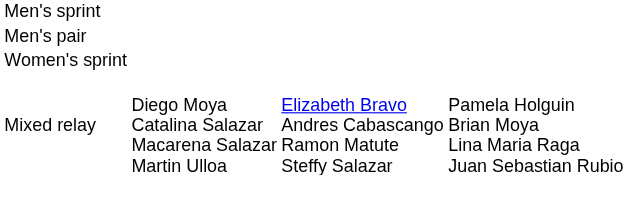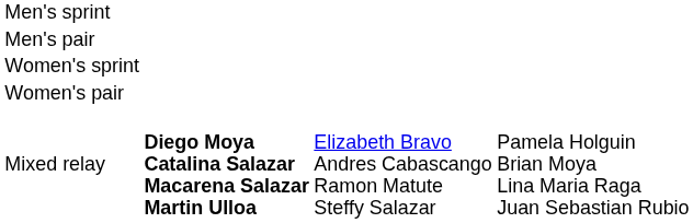 <table>
 <tr>
 <td>Men's sprint</td>
 <td></td>
 <td></td>
 <td></td>
 </tr>
 <tr>
 <td>Men's pair</td>
 <td></td>
 <td></td>
 <td></td>
 </tr>
 <tr>
 <td>Women's sprint</td>
 <td></td>
 <td></td>
 <td></td>
 </tr>
 <tr>
+<td>Women's pair</td>
+<td nowrap></td>
+<td nowrap></td>
+<td nowrap></td>
+</tr>
+<tr>
 <td>Mixed relay</td>
-<td><br>Diego Moya<br>Catalina Salazar<br>Macarena Salazar<br>Martin Ulloa</td>
+<td><strong><br>Diego Moya<br>Catalina Salazar<br>Macarena Salazar<br>Martin Ulloa</strong></td>
 <td><br><a href='#'>Elizabeth Bravo</a><br>Andres Cabascango<br>Ramon Matute<br>Steffy Salazar</td>
 <td><br>Pamela Holguin<br>Brian Moya<br>Lina Maria Raga<br>Juan Sebastian Rubio</td>
 </tr>
 </table>
